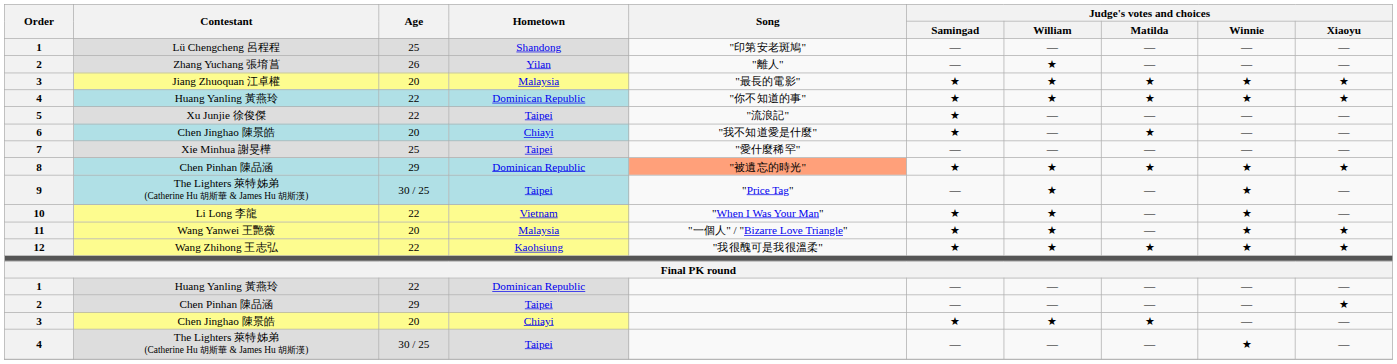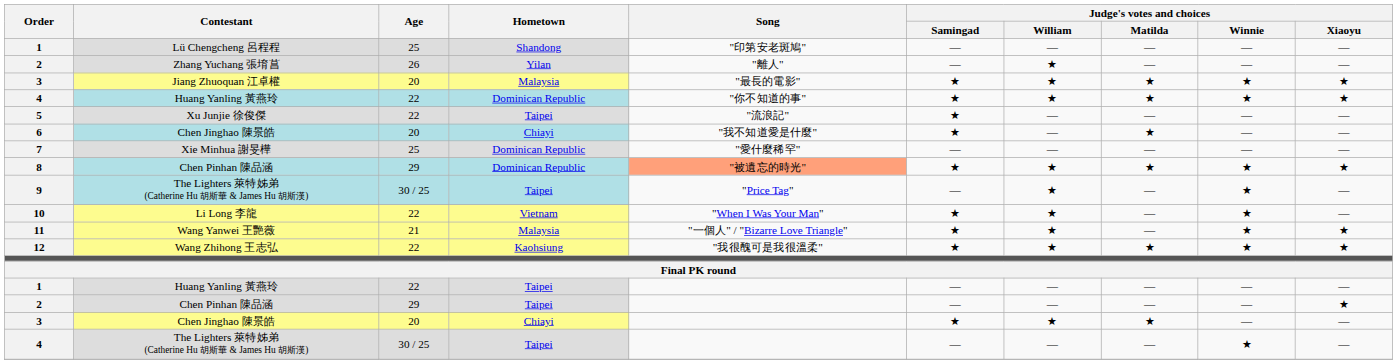 <table class="wikitable" style="text-align:center; line-height:17px; width:100%;">
 <tr>
 <th scope="col" rowspan="2" style="width:05%;">Order</th>
 <th scope="col" rowspan="2" style="width:22%;">Contestant</th>
 <th scope="col" rowspan="2" style="width:05%;">Age</th>
 <th scope="col" rowspan="2" style="width:13%;">Hometown</th>
 <th scope="col" rowspan="2" style="width:20%;">Song</th>
 <th scope="col" colspan="5">Judge's votes and choices</th>
 </tr>
 <tr>
 <th style="width:07%;">Samingad</th>
 <th style="width:07%;">William</th>
 <th style="width:07%;">Matilda</th>
 <th style="width:07%;">Winnie</th>
 <th style="width:07%;">Xiaoyu</th>
 </tr>
 <tr>
 <th>1</th>
 <td style="background:#ddd;">Lü Chengcheng 呂程程</td>
 <td style="background:#ddd;">25</td>
 <td style="background:#ddd;"><a href='#'>Shandong</a></td>
 <td>"印第安老斑鳩"</td>
 <td>—</td>
 <td>—</td>
 <td>—</td>
 <td>—</td>
 <td>—</td>
 </tr>
 <tr>
 <th>2</th>
 <td style="background:#ddd;">Zhang Yuchang 張堉菖</td>
 <td style="background:#ddd;">26</td>
 <td style="background:#ddd;"><a href='#'>Yilan</a></td>
 <td>"離人"</td>
 <td>—</td>
 <td>★</td>
 <td>—</td>
 <td>—</td>
 <td>—</td>
 </tr>
 <tr>
 <th>3</th>
 <td style="background:#fdfc8f;">Jiang Zhuoquan 江卓權</td>
 <td style="background:#fdfc8f;">20</td>
 <td style="background:#fdfc8f;"><a href='#'>Malaysia</a></td>
 <td>"最長的電影"</td>
 <td>★</td>
 <td>★</td>
 <td>★</td>
 <td>★</td>
 <td>★</td>
 </tr>
 <tr>
 <th>4</th>
 <td style="background:#b0e0e6;">Huang Yanling 黃燕玲</td>
 <td style="background:#b0e0e6;">22</td>
 <td style="background:#b0e0e6;"><a href='#'>Dominican Republic</a></td>
 <td>"你不知道的事"</td>
 <td>★</td>
 <td>★</td>
 <td>★</td>
 <td>★</td>
 <td>★</td>
 </tr>
 <tr>
 <th>5</th>
 <td style="background:#ddd;">Xu Junjie 徐俊傑</td>
 <td style="background:#ddd;">22</td>
 <td style="background:#ddd;"><a href='#'>Taipei</a></td>
 <td>"流浪記"</td>
 <td>★</td>
 <td>—</td>
 <td>—</td>
 <td>—</td>
 <td>—</td>
 </tr>
 <tr>
 <th>6</th>
 <td style="background:#b0e0e6;">Chen Jinghao 陳景皓</td>
 <td style="background:#b0e0e6;">20</td>
 <td style="background:#b0e0e6;"><a href='#'>Chiayi</a></td>
 <td>"我不知道愛是什麼"</td>
 <td>★</td>
 <td>—</td>
 <td>★</td>
 <td>—</td>
 <td>—</td>
 </tr>
 <tr>
 <th>7</th>
 <td style="background:#ddd;">Xie Minhua 謝旻樺</td>
 <td style="background:#ddd;">25</td>
-<td style="background:#ddd;"><a href='#'>Taipei</a></td>
+<td style="background:#ddd;"><a href='#'>Dominican Republic</a></td>
 <td>"愛什麼稀罕"</td>
 <td>—</td>
 <td>—</td>
 <td>—</td>
 <td>—</td>
 <td>—</td>
 </tr>
 <tr>
 <th>8</th>
 <td style="background:#b0e0e6;">Chen Pinhan 陳品涵</td>
 <td style="background:#b0e0e6;">29</td>
 <td style="background:#b0e0e6;"><a href='#'>Dominican Republic</a></td>
 <td style="background: lightsalmon;">"被遺忘的時光"</td>
 <td>★</td>
 <td>★</td>
 <td>★</td>
 <td>★</td>
 <td>★</td>
 </tr>
 <tr>
 <th>9</th>
 <td style="background:#b0e0e6;">The Lighters 萊特姊弟<br><small>(Catherine Hu 胡斯華 & James Hu 胡斯漢)</small></td>
 <td style="background:#b0e0e6;">30 / 25</td>
 <td style="background:#b0e0e6;"><a href='#'>Taipei</a></td>
 <td>"<a href='#'>Price Tag</a>"</td>
 <td>—</td>
 <td>★</td>
 <td>—</td>
 <td>★</td>
 <td>—</td>
 </tr>
 <tr>
 <th>10</th>
 <td style="background:#fdfc8f;">Li Long 李龍</td>
 <td style="background:#fdfc8f;">22</td>
 <td style="background:#fdfc8f;"><a href='#'>Vietnam</a></td>
 <td>"<a href='#'>When I Was Your Man</a>"</td>
 <td>★</td>
 <td>★</td>
 <td>—</td>
 <td>★</td>
 <td>—</td>
 </tr>
 <tr>
 <th>11</th>
 <td style="background:#fdfc8f;">Wang Yanwei 王艷薇</td>
-<td style="background:#fdfc8f;">20</td>
+<td style="background:#fdfc8f;">21</td>
 <td style="background:#fdfc8f;"><a href='#'>Malaysia</a></td>
 <td>"一個人" / "<a href='#'>Bizarre Love Triangle</a>"</td>
 <td>★</td>
 <td>★</td>
 <td>—</td>
 <td>★</td>
 <td>★</td>
 </tr>
 <tr>
 <th>12</th>
 <td style="background:#fdfc8f;">Wang Zhihong 王志弘</td>
 <td style="background:#fdfc8f;">22</td>
 <td style="background:#fdfc8f;"><a href='#'>Kaohsiung</a></td>
 <td>"我很醜可是我很溫柔"</td>
 <td>★</td>
 <td>★</td>
 <td>★</td>
 <td>★</td>
 <td>★</td>
 </tr>
 <tr>
 <td colspan="10" style="background:#555;"></td>
 </tr>
 <tr>
 <th scope="col" colspan="10">Final PK round</th>
 </tr>
 <tr>
 <th>1</th>
 <td style="background:#ddd;">Huang Yanling 黃燕玲</td>
 <td style="background:#ddd;">22</td>
-<td style="background:#ddd;"><a href='#'>Dominican Republic</a></td>
+<td style="background:#ddd;"><a href='#'>Taipei</a></td>
 <td></td>
 <td>—</td>
 <td>—</td>
 <td>—</td>
 <td>—</td>
 <td>—</td>
 </tr>
 <tr>
 <th>2</th>
 <td style="background:#ddd;">Chen Pinhan 陳品涵</td>
 <td style="background:#ddd;">29</td>
 <td style="background:#ddd;"><a href='#'>Taipei</a></td>
 <td></td>
 <td>—</td>
 <td>—</td>
 <td>—</td>
 <td>—</td>
 <td>★</td>
 </tr>
 <tr>
 <th>3</th>
 <td style="background:#fdfc8f;">Chen Jinghao 陳景皓</td>
 <td style="background:#fdfc8f;">20</td>
 <td style="background:#fdfc8f;"><a href='#'>Chiayi</a></td>
 <td></td>
 <td>★</td>
 <td>★</td>
 <td>★</td>
 <td>—</td>
 <td>—</td>
 </tr>
 <tr>
 <th>4</th>
 <td style="background:#ddd;">The Lighters 萊特姊弟<br><small>(Catherine Hu 胡斯華 & James Hu 胡斯漢)</small></td>
 <td style="background:#ddd;">30 / 25</td>
 <td style="background:#ddd;"><a href='#'>Taipei</a></td>
 <td></td>
 <td>—</td>
 <td>—</td>
 <td>—</td>
 <td>★</td>
 <td>—</td>
 </tr>
 <tr>
 </tr>
 </table>
